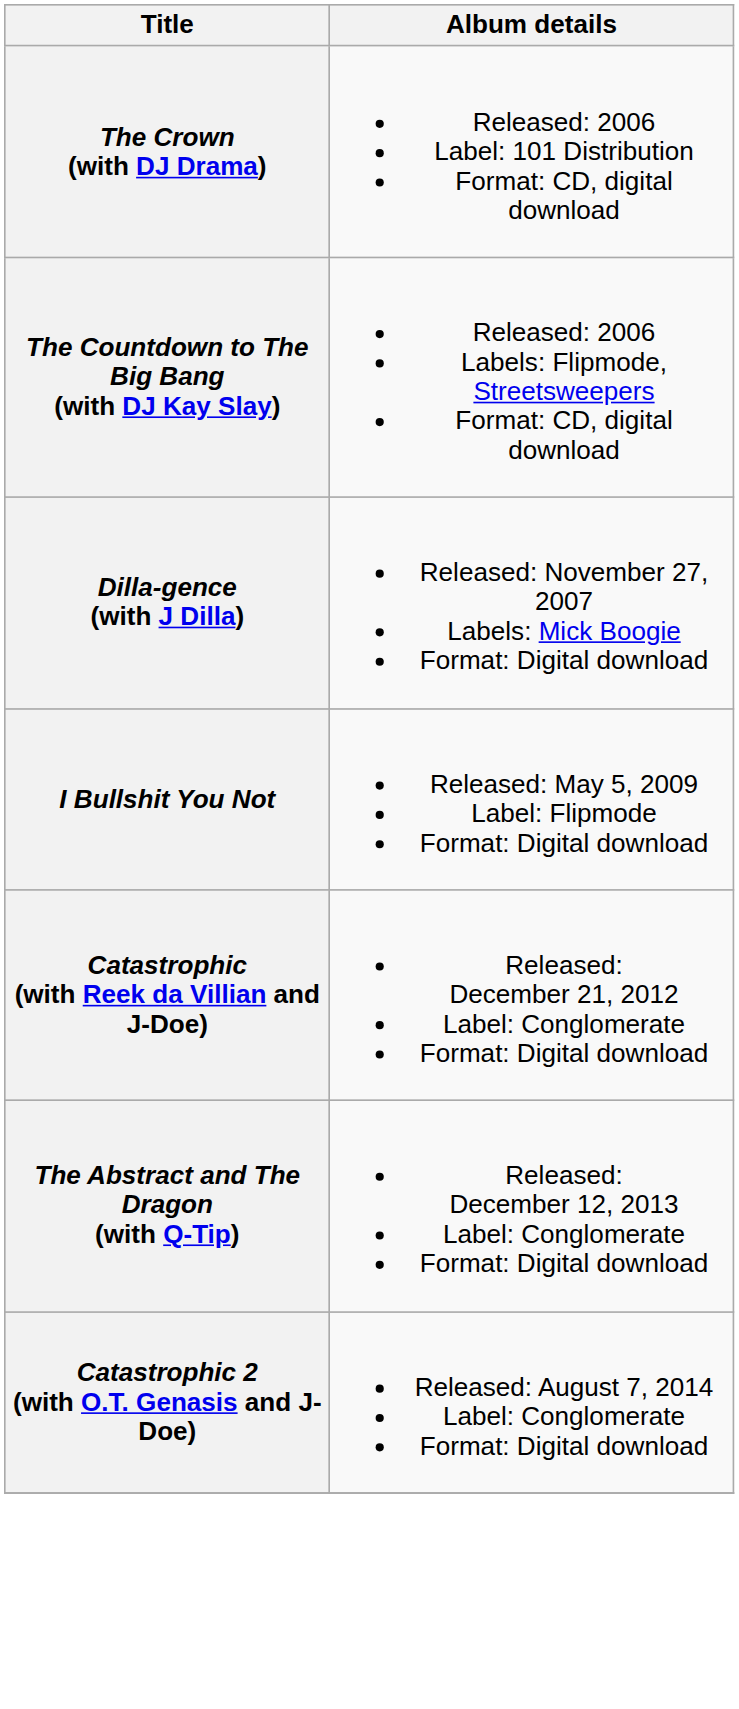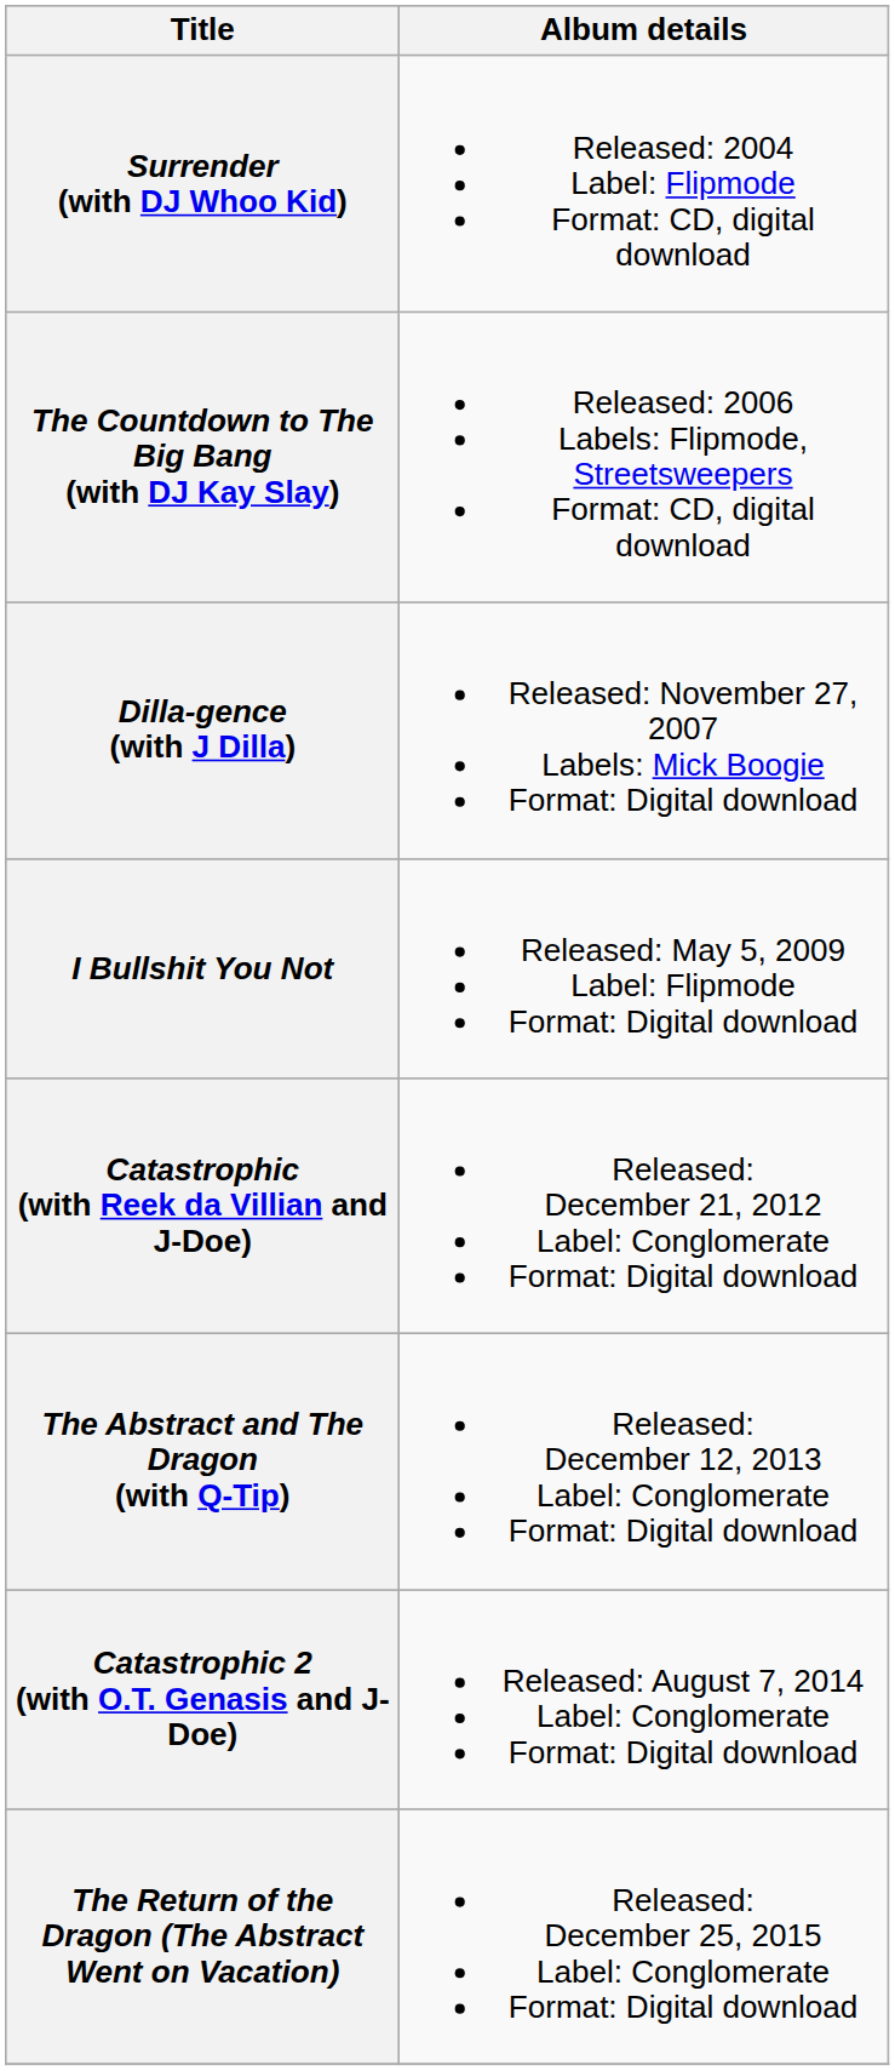 <table class="wikitable plainrowheaders" style="text-align:center;" border="1">
 <tr>
 <th scope="col" style="width:12em;">Title</th>
 <th scope="col" style="width:15em;">Album details</th>
 </tr>
 <tr>
-<th scope="row"><em>The Crown</em><br><span>(with <a href='#'>DJ Drama</a>)</span></th>
-<td><br><ul><li>Released: 2006</li><li>Label: 101 Distribution</li><li>Format: CD, digital download</li></ul></td>
+<th scope="row"><em>Surrender</em><br><span>(with <a href='#'>DJ Whoo Kid</a>)</span></th>
+<td><br><ul><li>Released: 2004</li><li>Label: <a href='#'>Flipmode</a></li><li>Format: CD, digital download</li></ul></td>
 </tr>
 <tr>
 <th scope="row"><em>The Countdown to The Big Bang</em><br><span>(with <a href='#'>DJ Kay Slay</a>)</span></th>
 <td><br><ul><li>Released: 2006</li><li>Labels: Flipmode, <a href='#'>Streetsweepers</a></li><li>Format: CD, digital download</li></ul></td>
 </tr>
 <tr>
 <th scope="row"><em>Dilla-gence</em><br><span>(with <a href='#'>J Dilla</a>)</span></th>
 <td><br><ul><li>Released: November 27, 2007</li><li>Labels: <a href='#'>Mick Boogie</a></li><li>Format: Digital download</li></ul></td>
 </tr>
 <tr>
 <th scope="row"><em>I Bullshit You Not</em></th>
 <td><br><ul><li>Released: May 5, 2009</li><li>Label: Flipmode</li><li>Format: Digital download</li></ul></td>
 </tr>
 <tr>
 <th scope="row"><em>Catastrophic</em><br><span>(with <a href='#'>Reek da Villian</a> and J-Doe)</span></th>
 <td><br><ul><li>Released:<br>December 21, 2012</li><li>Label: Conglomerate</li><li>Format: Digital download</li></ul></td>
 </tr>
 <tr>
 <th scope="row"><em>The Abstract and The Dragon</em><br><span>(with <a href='#'>Q-Tip</a>)</span></th>
 <td><br><ul><li>Released:<br>December 12, 2013</li><li>Label: Conglomerate</li><li>Format: Digital download</li></ul></td>
 </tr>
 <tr>
 <th scope="row"><em>Catastrophic 2</em><br><span>(with <a href='#'>O.T. Genasis</a> and J-Doe)</span></th>
 <td><br><ul><li>Released: August 7, 2014</li><li>Label: Conglomerate</li><li>Format: Digital download</li></ul></td>
 </tr>
 <tr>
+<th scope="row"><em>The Return of the Dragon (The Abstract Went on Vacation)</em></th>
+<td><br><ul><li>Released: December 25, 2015</li><li>Label: Conglomerate</li><li>Format: Digital download</li></ul></td>
+</tr>
+<tr>
 </tr>
 </table>
